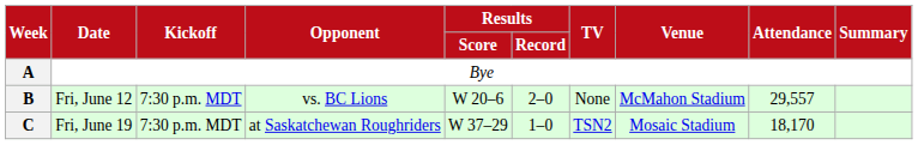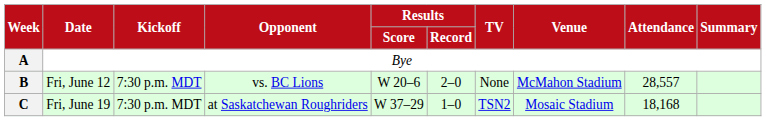 <table class="wikitable" style="font-size: 95%;">
 <tr>
 <th style="background:#BD0D18;color:#FFFFFF;" rowspan=2>Week</th>
 <th style="background:#BD0D18;color:#FFFFFF;" rowspan=2>Date</th>
 <th style="background:#BD0D18;color:#FFFFFF;" rowspan=2>Kickoff</th>
 <th style="background:#BD0D18;color:#FFFFFF;" rowspan=2>Opponent</th>
 <th style="background:#BD0D18;color:#FFFFFF;" colspan=2>Results</th>
 <th style="background:#BD0D18;color:#FFFFFF;" rowspan=2>TV</th>
 <th style="background:#BD0D18;color:#FFFFFF;" rowspan=2>Venue</th>
 <th style="background:#BD0D18;color:#FFFFFF;" rowspan=2>Attendance</th>
 <th style="background:#BD0D18;color:#FFFFFF;" rowspan=2>Summary</th>
 </tr>
 <tr>
 <th style="background:#BD0D18;color:#FFFFFF;">Score</th>
 <th style="background:#BD0D18;color:#FFFFFF;">Record</th>
 </tr>
 <tr align="center" bgcolor="#ffffff">
 <th align="center"><strong>A</strong></th>
 <td colspan=9 align="center" valign="middle"><em>Bye</em></td>
 </tr>
 <tr align="center" bgcolor="#ddffdd">
 <th align="center"><strong>B</strong></th>
 <td align="center">Fri, June 12</td>
 <td align="center">7:30 p.m. <a href='#'>MDT</a></td>
 <td align="center">vs. <a href='#'>BC Lions</a></td>
 <td align="center">W 20–6</td>
 <td align="center">2–0</td>
 <td align="center">None</td>
 <td align="center"><a href='#'>McMahon Stadium</a></td>
-<td align="center">29,557</td>
+<td align="center">28,557</td>
 <td align="center"></td>
 </tr>
 <tr align="center" bgcolor="#ddffdd">
 <th align="center"><strong>C</strong></th>
 <td align="center">Fri, June 19</td>
 <td align="center">7:30 p.m. MDT</td>
 <td align="center">at <a href='#'>Saskatchewan Roughriders</a></td>
 <td align="center">W 37–29</td>
 <td align="center">1–0</td>
 <td align="center"><a href='#'>TSN2</a></td>
 <td align="center"><a href='#'>Mosaic Stadium</a></td>
-<td align="center">18,170</td>
+<td align="center">18,168</td>
 <td align="center"></td>
 </tr>
 </table>
